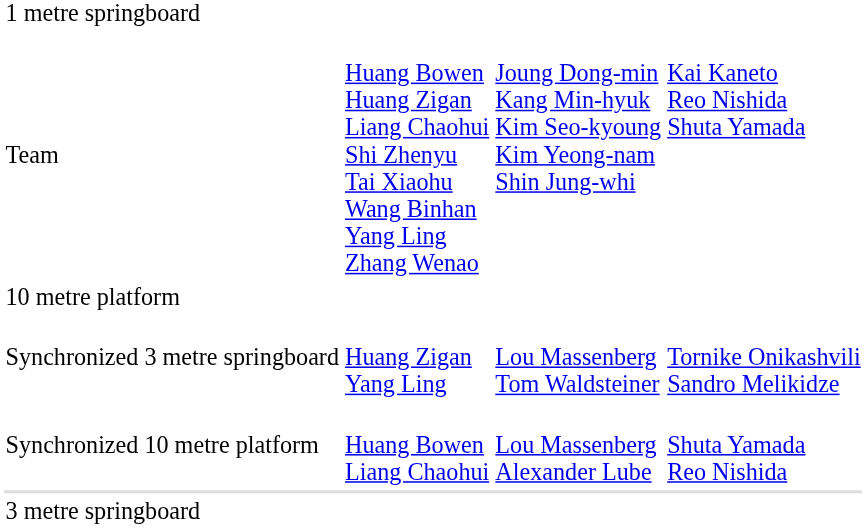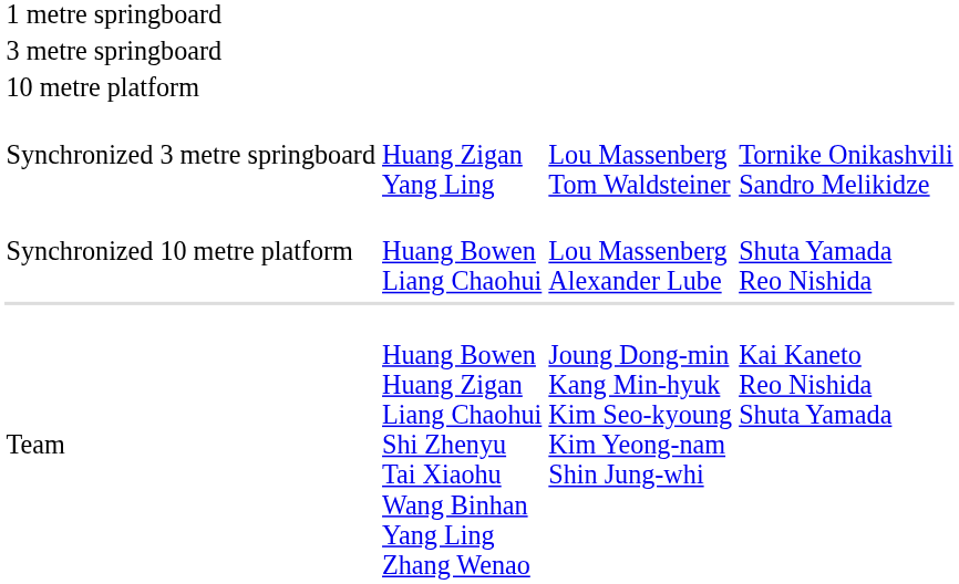 <table>
 <tr>
 <td>1 metre springboard<br></td>
 <td></td>
 <td></td>
 <td></td>
 </tr>
 <tr>
-<td>Team<br></td>
-<td valign=top><br><a href='#'>Huang Bowen</a><br><a href='#'>Huang Zigan</a><br><a href='#'>Liang Chaohui</a><br><a href='#'>Shi Zhenyu</a><br><a href='#'>Tai Xiaohu</a><br><a href='#'>Wang Binhan</a><br><a href='#'>Yang Ling</a><br><a href='#'>Zhang Wenao</a></td>
-<td valign=top><br><a href='#'>Joung Dong-min</a><br><a href='#'>Kang Min-hyuk</a><br><a href='#'>Kim Seo-kyoung</a><br><a href='#'>Kim Yeong-nam</a><br><a href='#'>Shin Jung-whi</a></td>
-<td valign=top><br><a href='#'>Kai Kaneto</a><br><a href='#'>Reo Nishida</a><br><a href='#'>Shuta Yamada</a></td>
+<td>3 metre springboard<br></td>
+<td></td>
+<td></td>
+<td></td>
 </tr>
 <tr>
 <td>10 metre platform<br></td>
 <td></td>
 <td></td>
 <td></td>
 </tr>
 <tr>
 <td>Synchronized 3 metre springboard<br></td>
 <td><br><a href='#'>Huang Zigan</a><br><a href='#'>Yang Ling</a></td>
 <td><br><a href='#'>Lou Massenberg</a><br><a href='#'>Tom Waldsteiner</a></td>
 <td><br><a href='#'>Tornike Onikashvili</a><br><a href='#'>Sandro Melikidze</a></td>
 </tr>
 <tr>
 <td>Synchronized 10 metre platform<br></td>
 <td><br><a href='#'>Huang Bowen</a><br><a href='#'>Liang Chaohui</a></td>
 <td><br><a href='#'>Lou Massenberg</a><br><a href='#'>Alexander Lube</a></td>
 <td><br><a href='#'>Shuta Yamada</a><br><a href='#'>Reo Nishida</a></td>
 </tr>
 <tr bgcolor=#DDDDDD>
 <td colspan=4></td>
 </tr>
 <tr>
-<td>3 metre springboard<br></td>
-<td></td>
-<td></td>
-<td></td>
+<td>Team<br></td>
+<td valign=top><br><a href='#'>Huang Bowen</a><br><a href='#'>Huang Zigan</a><br><a href='#'>Liang Chaohui</a><br><a href='#'>Shi Zhenyu</a><br><a href='#'>Tai Xiaohu</a><br><a href='#'>Wang Binhan</a><br><a href='#'>Yang Ling</a><br><a href='#'>Zhang Wenao</a></td>
+<td valign=top><br><a href='#'>Joung Dong-min</a><br><a href='#'>Kang Min-hyuk</a><br><a href='#'>Kim Seo-kyoung</a><br><a href='#'>Kim Yeong-nam</a><br><a href='#'>Shin Jung-whi</a></td>
+<td valign=top><br><a href='#'>Kai Kaneto</a><br><a href='#'>Reo Nishida</a><br><a href='#'>Shuta Yamada</a></td>
 </tr>
 </table>
